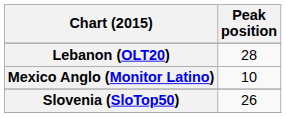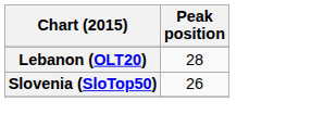 <table class="wikitable sortable plainrowheaders" style="text-align:center;">
 <tr>
 <th>Chart (2015)</th>
 <th>Peak<br>position</th>
 </tr>
 <tr>
 </tr>
 <tr>
 </tr>
 <tr>
 </tr>
 <tr>
 </tr>
 <tr>
 </tr>
 <tr>
 </tr>
 <tr>
 </tr>
 <tr>
 </tr>
 <tr>
 </tr>
 <tr>
 </tr>
 <tr>
 </tr>
 <tr>
 <th scope="row">Lebanon (<a href='#'>OLT20</a>)</th>
 <td>28</td>
-</tr>
-<tr>
-<th scope="row">Mexico Anglo (<a href='#'>Monitor Latino</a>)</th>
-<td>10</td>
 </tr>
 <tr>
 </tr>
 <tr>
 </tr>
 <tr>
 </tr>
 <tr>
 </tr>
 <tr>
 </tr>
 <tr>
 </tr>
 <tr>
 <th scope="row">Slovenia (<a href='#'>SloTop50</a>)</th>
 <td align=center>26</td>
 </tr>
 <tr>
 </tr>
 <tr>
 </tr>
 <tr>
 </tr>
 <tr>
 </tr>
 <tr>
 </tr>
 <tr>
 </tr>
 <tr>
 </tr>
 <tr>
 </tr>
 <tr>
 </tr>
 </table>
